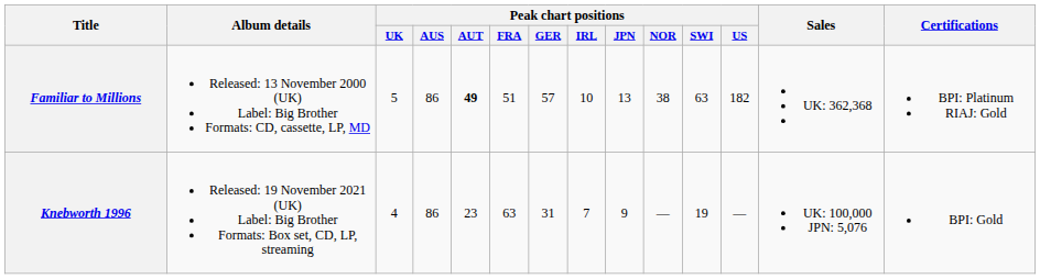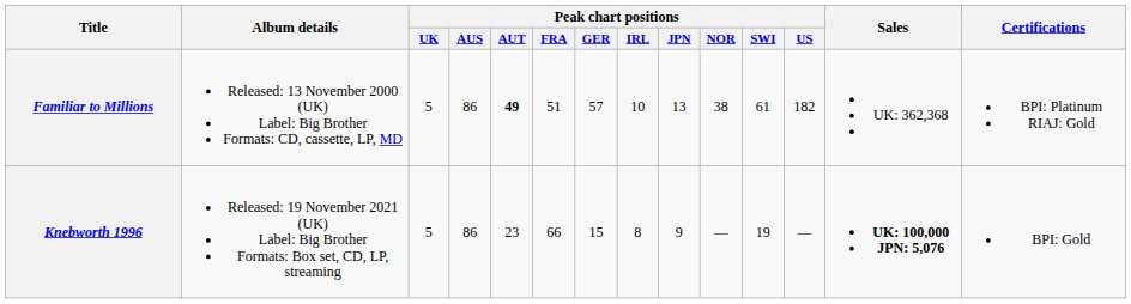 <table class="wikitable plainrowheaders" style="text-align:center;">
 <tr>
 <th scope="col" rowspan="2" style="width:14em;">Title</th>
 <th scope="col" rowspan="2" style="width:18em;">Album details</th>
 <th scope="col" colspan="10">Peak chart positions</th>
 <th scope="col" rowspan="2" style="width:10em;">Sales</th>
 <th scope="col" rowspan="2" style="width:12.5em;"><a href='#'>Certifications</a></th>
 </tr>
 <tr>
 <th scope="col" style="width:3em;font-size:90%;"><a href='#'>UK</a><br></th>
 <th scope="col" style="width:3em;font-size:90%;"><a href='#'>AUS</a><br></th>
 <th scope="col" style="width:3em;font-size:90%;"><a href='#'>AUT</a><br></th>
 <th scope="col" style="width:3em;font-size:90%;"><a href='#'>FRA</a><br></th>
 <th scope="col" style="width:3em;font-size:90%;"><a href='#'>GER</a><br></th>
 <th scope="col" style="width:3em;font-size:90%;"><a href='#'>IRL</a><br></th>
 <th scope="col" style="width:3em;font-size:90%;"><a href='#'>JPN</a><br></th>
 <th scope="col" style="width:3em;font-size:90%;"><a href='#'>NOR</a><br></th>
 <th scope="col" style="width:3em;font-size:90%;"><a href='#'>SWI</a><br></th>
 <th scope="col" style="width:3em;font-size:90%;"><a href='#'>US</a><br></th>
 </tr>
 <tr>
 <th scope="row"><em><a href='#'>Familiar to Millions</a></em></th>
 <td><br><ul><li>Released: 13 November 2000 <span>(UK)</span></li><li>Label: Big Brother</li><li>Formats: CD, cassette, LP, <a href='#'>MD</a></li></ul></td>
 <td>5</td>
 <td>86</td>
 <td><strong>49</strong></td>
 <td>51</td>
 <td>57</td>
 <td>10</td>
 <td>13</td>
 <td>38</td>
-<td>63</td>
+<td>61</td>
 <td>182</td>
 <td><br><ul><li></li><li>UK: 362,368</li><li></li></ul></td>
 <td><br><ul><li>BPI: Platinum</li><li>RIAJ: Gold</li></ul></td>
 </tr>
 <tr>
 <th scope="row"><em><a href='#'>Knebworth 1996</a></em></th>
 <td><br><ul><li>Released: 19 November 2021 <span>(UK)</span></li><li>Label: Big Brother</li><li>Formats: Box set, CD, LP, streaming</li></ul></td>
-<td>4</td>
+<td>5</td>
 <td>86</td>
 <td>23</td>
-<td>63</td>
-<td>31</td>
-<td>7</td>
+<td>66</td>
+<td>15</td>
+<td>8</td>
 <td>9</td>
 <td>—</td>
 <td>19</td>
 <td>—</td>
-<td><br><ul><li>UK: 100,000</li><li>JPN: 5,076</li></ul></td>
+<td><strong><br><ul><li>UK: 100,000</li><li>JPN: 5,076</li></ul></strong></td>
 <td><br><ul><li>BPI: Gold</li></ul></td>
 </tr>
 </table>
